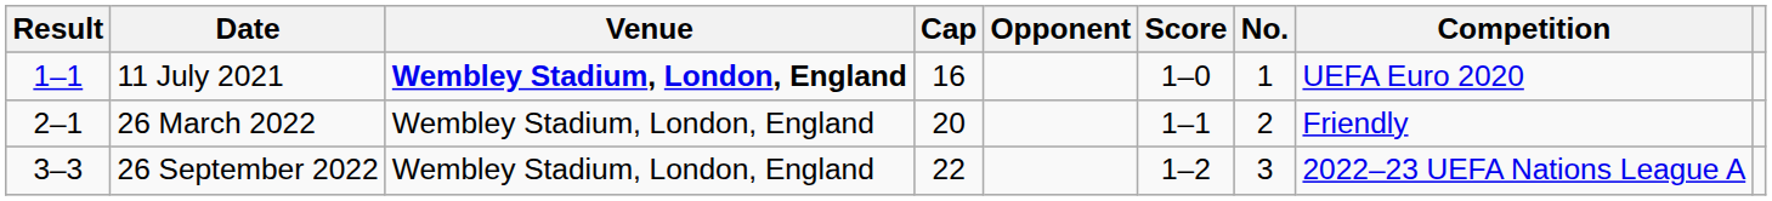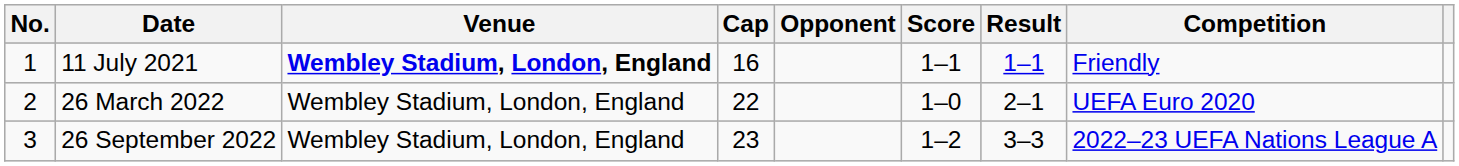 <table class="wikitable sortable">
 <tr>
-<th scope="col">Result</th>
+<th scope="col">No.</th>
 <th scope="col">Date</th>
 <th scope="col">Venue</th>
 <th scope="col">Cap</th>
 <th scope="col">Opponent</th>
 <th scope="col">Score</th>
-<th scope="col">No.</th>
+<th scope="col">Result</th>
 <th scope="col">Competition</th>
 <th scope="col" class="unsortable"></th>
 </tr>
 <tr>
-<td style="text-align: center;"><a href='#'>1–1</a> <br></td>
+<td style="text-align: center;">1</td>
 <td>11 July 2021</td>
 <td><strong><a href='#'>Wembley Stadium</a>, <a href='#'>London</a>, England</strong></td>
 <td style="text-align: center;">16</td>
 <td></td>
+<td style="text-align: center;">1–1</td>
+<td style="text-align: center;"><a href='#'>1–1</a> <br></td>
+<td><a href='#'>Friendly</a></td>
+<td style="text-align: center;"></td>
+</tr>
+<tr>
+<td style="text-align: center;">2</td>
+<td>26 March 2022</td>
+<td>Wembley Stadium, London, England</td>
+<td style="text-align: center;">22</td>
+<td></td>
 <td style="text-align: center;">1–0</td>
-<td style="text-align: center;">1</td>
+<td style="text-align: center;">2–1</td>
 <td><a href='#'>UEFA Euro 2020</a></td>
 <td style="text-align: center;"></td>
 </tr>
 <tr>
-<td style="text-align: center;">2–1</td>
-<td>26 March 2022</td>
-<td>Wembley Stadium, London, England</td>
-<td style="text-align: center;">20</td>
-<td></td>
-<td style="text-align: center;">1–1</td>
-<td style="text-align: center;">2</td>
-<td><a href='#'>Friendly</a></td>
-<td style="text-align: center;"></td>
-</tr>
-<tr>
-<td style="text-align: center;">3–3</td>
+<td style="text-align: center;">3</td>
 <td>26 September 2022</td>
 <td>Wembley Stadium, London, England</td>
-<td style="text-align: center;">22</td>
+<td style="text-align: center;">23</td>
 <td></td>
 <td style="text-align: center;">1–2</td>
-<td style="text-align: center;">3</td>
+<td style="text-align: center;">3–3</td>
 <td><a href='#'>2022–23 UEFA Nations League A</a></td>
 <td style="text-align: center;"></td>
 </tr>
 </table>
